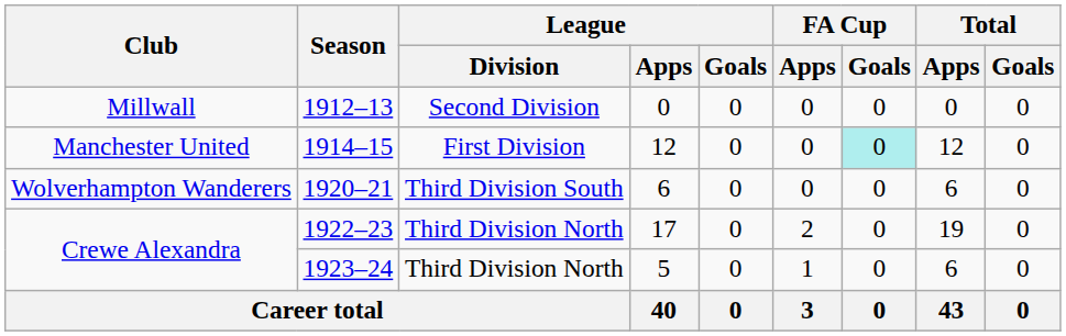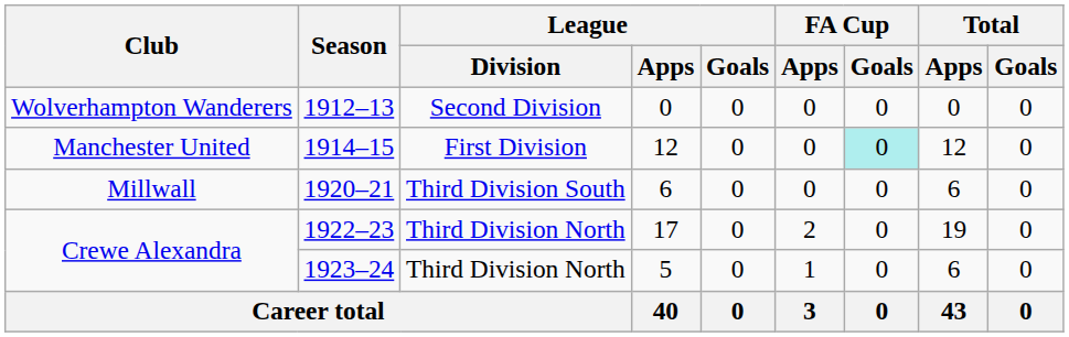 <table class="wikitable" style="text-align: center;">
 <tr>
 <th rowspan=2>Club</th>
 <th rowspan=2>Season</th>
 <th colspan=3>League</th>
 <th colspan=2>FA Cup</th>
 <th colspan=2>Total</th>
 </tr>
 <tr>
 <th>Division</th>
 <th>Apps</th>
 <th>Goals</th>
 <th>Apps</th>
 <th>Goals</th>
 <th>Apps</th>
 <th>Goals</th>
 </tr>
 <tr>
-<td><a href='#'>Millwall</a></td>
+<td><a href='#'>Wolverhampton Wanderers</a></td>
 <td><a href='#'>1912–13</a></td>
 <td><a href='#'>Second Division</a></td>
 <td>0</td>
 <td>0</td>
 <td>0</td>
 <td>0</td>
 <td>0</td>
 <td>0</td>
 </tr>
 <tr>
 <td><a href='#'>Manchester United</a></td>
 <td><a href='#'>1914–15</a></td>
 <td><a href='#'>First Division</a></td>
 <td>12</td>
 <td>0</td>
 <td>0</td>
 <td style="background: paleturquoise;">0</td>
 <td>12</td>
 <td>0</td>
 </tr>
 <tr>
-<td><a href='#'>Wolverhampton Wanderers</a></td>
+<td><a href='#'>Millwall</a></td>
 <td><a href='#'>1920–21</a></td>
 <td><a href='#'>Third Division South</a></td>
 <td>6</td>
 <td>0</td>
 <td>0</td>
 <td>0</td>
 <td>6</td>
 <td>0</td>
 </tr>
 <tr>
 <td rowspan=2><a href='#'>Crewe Alexandra</a></td>
 <td><a href='#'>1922–23</a></td>
 <td><a href='#'>Third Division North</a></td>
 <td>17</td>
 <td>0</td>
 <td>2</td>
 <td>0</td>
 <td>19</td>
 <td>0</td>
 </tr>
 <tr>
 <td><a href='#'>1923–24</a></td>
 <td>Third Division North</td>
 <td>5</td>
 <td>0</td>
 <td>1</td>
 <td>0</td>
 <td>6</td>
 <td>0</td>
 </tr>
 <tr>
 <th colspan=3>Career total</th>
 <th>40</th>
 <th>0</th>
 <th>3</th>
 <th>0</th>
 <th>43</th>
 <th>0</th>
 </tr>
 </table>
